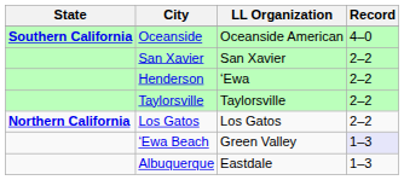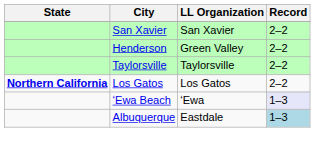 <table class="wikitable">
 <tr>
 <th>State</th>
 <th>City</th>
 <th>LL Organization</th>
 <th>Record</th>
 </tr>
 <tr>
 </tr>
 <tr bgcolor=#bbffbb>
-<td><strong> <a href='#'>Southern California</a></strong></td>
-<td><a href='#'>Oceanside</a></td>
-<td>Oceanside American</td>
-<td>4–0</td>
-</tr>
-<tr bgcolor=#bbffbb>
 <td><strong></strong></td>
 <td><a href='#'>San Xavier</a></td>
 <td>San Xavier</td>
 <td>2–2</td>
 </tr>
 <tr bgcolor=#bbffbb>
 <td><strong></strong></td>
 <td><a href='#'>Henderson</a></td>
-<td>ʻEwa</td>
+<td>Green Valley</td>
 <td>2–2</td>
 </tr>
 <tr bgcolor=#bbffbb>
 <td><strong></strong></td>
 <td><a href='#'>Taylorsville</a></td>
 <td>Taylorsville</td>
 <td>2–2</td>
 </tr>
 <tr>
 <td><strong> <a href='#'>Northern California</a></strong></td>
 <td><a href='#'>Los Gatos</a></td>
 <td>Los Gatos</td>
 <td>2–2</td>
 </tr>
 <tr>
 <td><strong></strong></td>
 <td><a href='#'>ʻEwa Beach</a></td>
-<td>Green Valley</td>
+<td>ʻEwa</td>
 <td style="background: lavender;">1–3</td>
 </tr>
 <tr>
 <td><strong></strong></td>
 <td><a href='#'>Albuquerque</a></td>
 <td>Eastdale</td>
-<td>1–3</td>
+<td style="background: lightblue;">1–3</td>
 </tr>
 </table>
